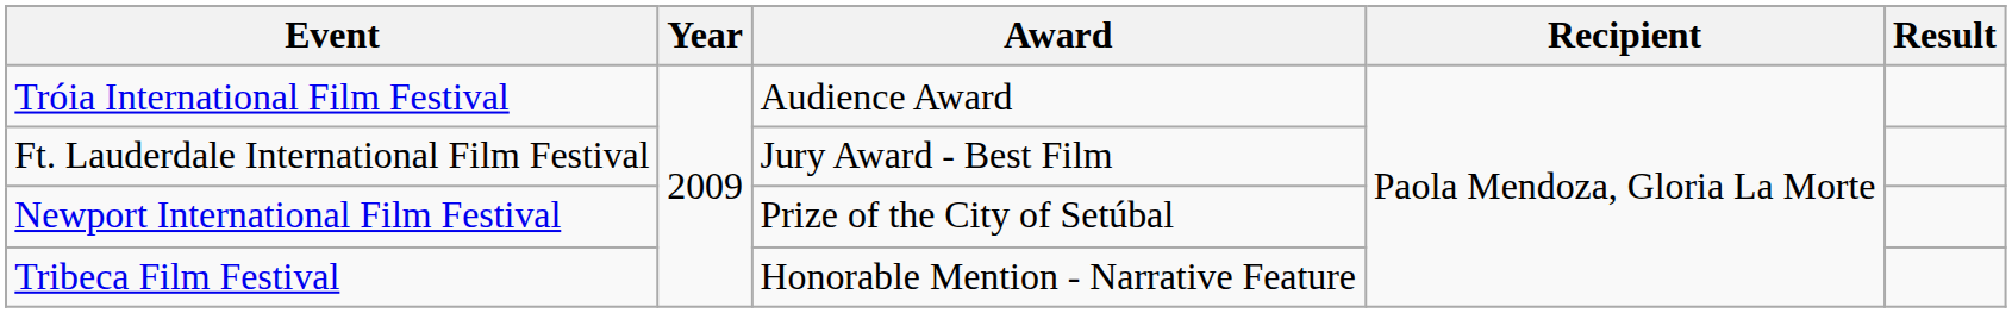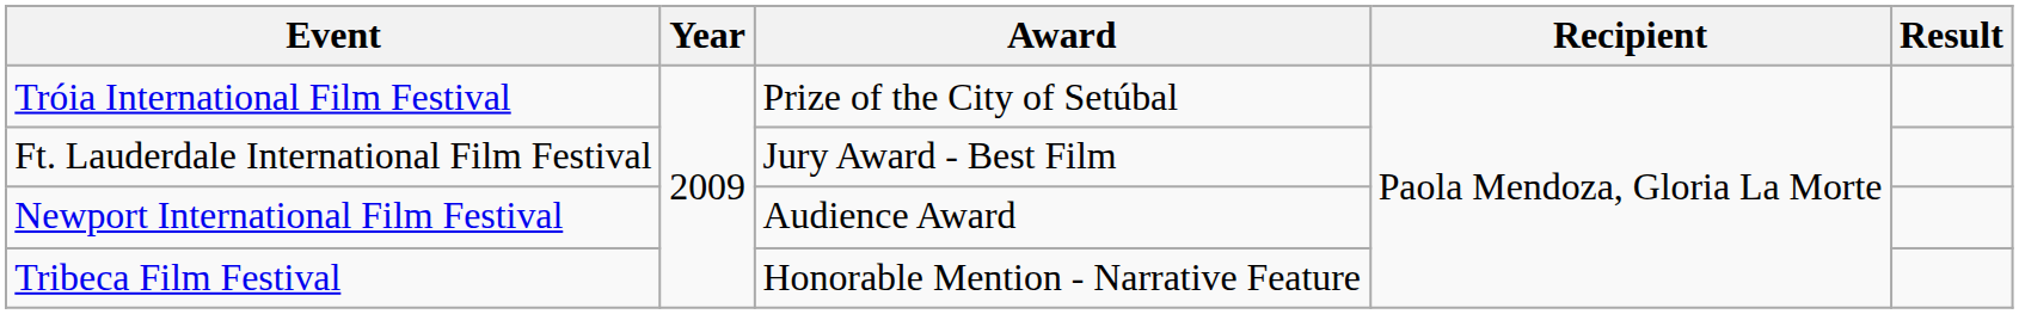 <table class="wikitable">
 <tr>
 <th>Event</th>
 <th>Year</th>
 <th>Award</th>
 <th>Recipient</th>
 <th>Result</th>
 </tr>
 <tr>
 <td><a href='#'>Tróia International Film Festival</a></td>
 <td rowspan="4">2009</td>
-<td>Audience Award</td>
+<td>Prize of the City of Setúbal</td>
 <td rowspan="4">Paola Mendoza, Gloria La Morte</td>
 <td></td>
 </tr>
 <tr>
 <td>Ft. Lauderdale International Film Festival</td>
 <td>Jury Award - Best Film</td>
 <td></td>
 </tr>
 <tr>
 <td><a href='#'>Newport International Film Festival</a></td>
-<td>Prize of the City of Setúbal</td>
+<td>Audience Award</td>
 <td></td>
 </tr>
 <tr>
 <td><a href='#'>Tribeca Film Festival</a></td>
 <td>Honorable Mention - Narrative Feature</td>
 <td></td>
 </tr>
 </table>
